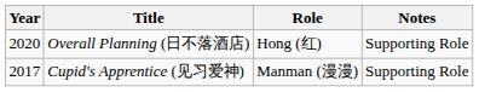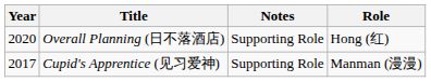 <table class="wikitable">
 <tr>
 <th>Year</th>
 <th>Title</th>
+<th>Notes</th>
 <th>Role</th>
-<th>Notes</th>
 </tr>
 <tr>
 <td>2020</td>
 <td><em>Overall Planning</em> (日不落酒店)</td>
+<td>Supporting Role</td>
 <td>Hong (红)</td>
-<td>Supporting Role</td>
 </tr>
 <tr>
 <td>2017</td>
 <td><em>Cupid's Apprentice</em> (见习爱神)</td>
+<td>Supporting Role</td>
 <td>Manman (漫漫)</td>
-<td>Supporting Role</td>
 </tr>
 </table>
